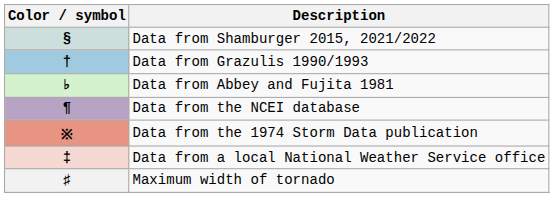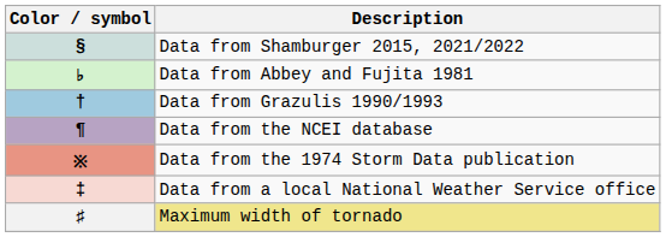 <table class="wikitable">
 <tr>
 <th scope="col">Color / symbol</th>
 <th scope="col">Description</th>
 </tr>
 <tr>
 <th scope="row" style="background-color:#ccdfdc;">§</th>
 <td>Data from Shamburger 2015, 2021/2022</td>
 </tr>
 <tr>
+<th scope="row" style="background-color:#D4F2CE;">♭</th>
+<td>Data from Abbey and Fujita 1981</td>
+</tr>
+<tr>
 <th scope="row" style="background-color:#9FCADF;">†</th>
 <td>Data from Grazulis 1990/1993</td>
-</tr>
-<tr>
-<th scope="row" style="background-color:#D4F2CE;">♭</th>
-<td>Data from Abbey and Fujita 1981</td>
 </tr>
 <tr>
 <th scope="row" style="background-color:#B7A3C3;">¶</th>
 <td>Data from the NCEI database</td>
 </tr>
 <tr>
 <th scope="row" style="background-color:#E89483;">※</th>
 <td>Data from the 1974 Storm Data publication</td>
 </tr>
 <tr>
 <th scope="row" style="background-color:#F7D9D3;">‡</th>
 <td>Data from a local National Weather Service office</td>
 </tr>
 <tr>
 <th scope="row">♯</th>
-<td>Maximum width of tornado</td>
+<td style="background: khaki;">Maximum width of tornado</td>
 </tr>
 <tr>
 </tr>
 </table>
